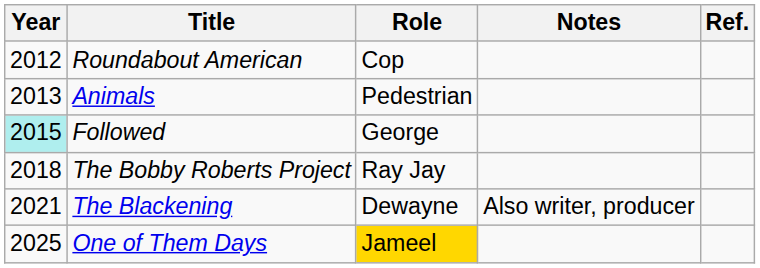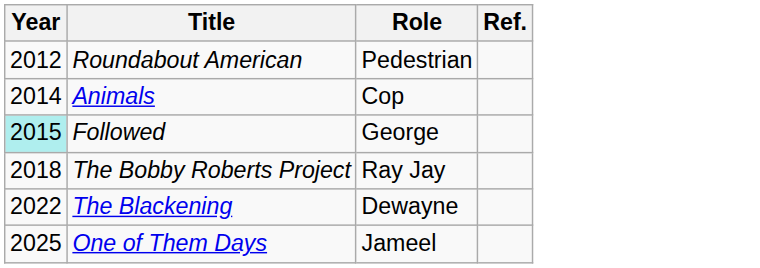 <table class="wikitable sortable">
 <tr>
 <th>Year</th>
 <th>Title</th>
 <th>Role</th>
-<th>Notes</th>
 <th>Ref.</th>
 </tr>
 <tr>
 <td>2012</td>
 <td><em>Roundabout American</em></td>
-<td>Cop</td>
-<td></td>
+<td>Pedestrian</td>
 <td></td>
 </tr>
 <tr>
-<td>2013</td>
+<td>2014</td>
 <td><em><a href='#'>Animals</a></em></td>
-<td>Pedestrian</td>
-<td></td>
+<td>Cop</td>
 <td></td>
 </tr>
 <tr>
 <td style="background: paleturquoise;">2015</td>
 <td><em>Followed</em></td>
 <td>George</td>
 <td></td>
-<td></td>
 </tr>
 <tr>
 <td>2018</td>
 <td><em>The Bobby Roberts Project</em></td>
 <td>Ray Jay</td>
 <td></td>
-<td></td>
 </tr>
 <tr>
-<td>2021</td>
+<td>2022</td>
 <td><em><a href='#'>The Blackening</a></em></td>
 <td>Dewayne</td>
-<td>Also writer, producer</td>
 <td></td>
 </tr>
 <tr>
 <td>2025</td>
 <td><em><a href='#'>One of Them Days</a></em></td>
-<td style="background: gold;">Jameel</td>
-<td></td>
+<td>Jameel</td>
 <td></td>
 </tr>
 </table>
